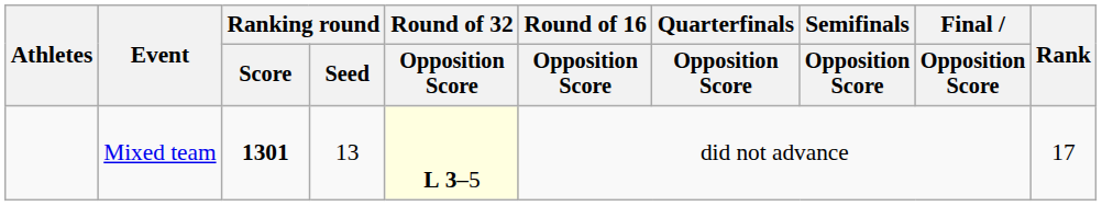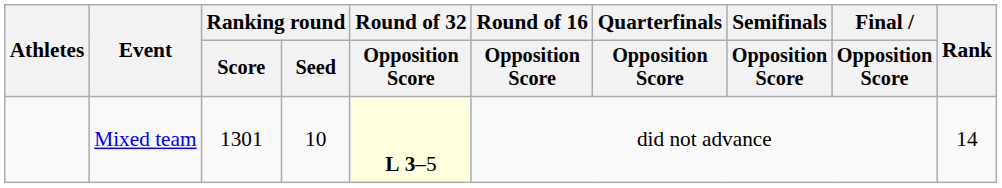 <table class="wikitable" style="font-size:90%;">
 <tr>
 <th rowspan="2">Athletes</th>
 <th rowspan="2">Event</th>
 <th colspan="2">Ranking round</th>
 <th>Round of 32</th>
 <th>Round of 16</th>
 <th>Quarterfinals</th>
 <th>Semifinals</th>
 <th>Final / </th>
 <th rowspan=2>Rank</th>
 </tr>
 <tr style="font-size:95%">
 <th>Score</th>
 <th>Seed</th>
 <th>Opposition<br>Score</th>
 <th>Opposition<br>Score</th>
 <th>Opposition<br>Score</th>
 <th>Opposition<br>Score</th>
 <th>Opposition<br>Score</th>
 </tr>
 <tr align=center>
 <td align=left><br></td>
 <td><a href='#'>Mixed team</a></td>
-<td><strong>1301</strong></td>
-<td>13</td>
+<td>1301</td>
+<td>10</td>
 <td style="background: lightyellow;"><br><br><strong>L</strong> <strong>3</strong>–5</td>
 <td colspan=4>did not advance</td>
-<td>17</td>
+<td>14</td>
 </tr>
 </table>
